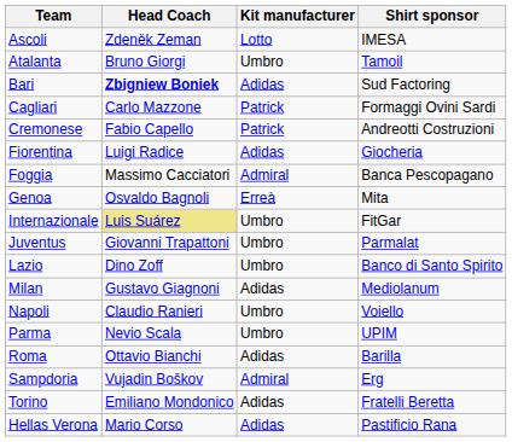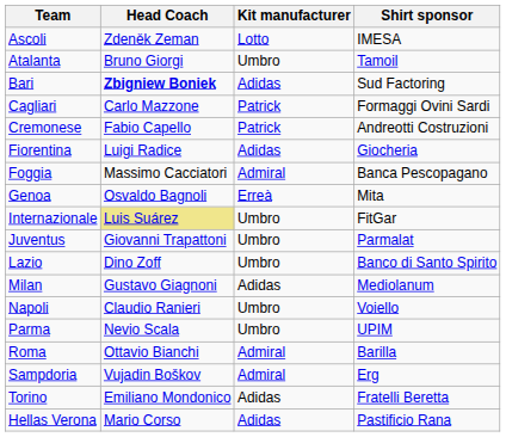 <table class="wikitable sortable">
 <tr>
 <th>Team</th>
 <th>Head Coach</th>
 <th>Kit manufacturer</th>
 <th>Shirt sponsor</th>
 </tr>
 <tr>
 <td><a href='#'>Ascoli</a></td>
 <td> <a href='#'>Zdeněk Zeman</a></td>
 <td><a href='#'>Lotto</a></td>
 <td>IMESA</td>
 </tr>
 <tr>
 <td><a href='#'>Atalanta</a></td>
 <td> <a href='#'>Bruno Giorgi</a></td>
 <td>Umbro</td>
 <td><a href='#'>Tamoil</a></td>
 </tr>
 <tr>
 <td><a href='#'>Bari</a></td>
 <td><strong> <a href='#'>Zbigniew Boniek</a></strong></td>
 <td><a href='#'>Adidas</a></td>
 <td>Sud Factoring</td>
 </tr>
 <tr>
 <td><a href='#'>Cagliari</a></td>
 <td> <a href='#'>Carlo Mazzone</a></td>
 <td><a href='#'>Patrick</a></td>
 <td>Formaggi Ovini Sardi</td>
 </tr>
 <tr>
 <td><a href='#'>Cremonese</a></td>
 <td> <a href='#'>Fabio Capello</a></td>
 <td><a href='#'>Patrick</a></td>
 <td>Andreotti Costruzioni</td>
 </tr>
 <tr>
 <td><a href='#'>Fiorentina</a></td>
 <td> <a href='#'>Luigi Radice</a></td>
 <td><a href='#'>Adidas</a></td>
 <td><a href='#'>Giocheria</a></td>
 </tr>
 <tr>
 <td><a href='#'>Foggia</a></td>
 <td> Massimo Cacciatori</td>
 <td><a href='#'>Admiral</a></td>
 <td>Banca Pescopagano</td>
 </tr>
 <tr>
 <td><a href='#'>Genoa</a></td>
 <td> <a href='#'>Osvaldo Bagnoli</a></td>
 <td><a href='#'>Erreà</a></td>
 <td>Mita</td>
 </tr>
 <tr>
 <td><a href='#'>Internazionale</a></td>
 <td style="background: khaki;"> <a href='#'>Luis Suárez</a></td>
 <td>Umbro</td>
 <td>FitGar</td>
 </tr>
 <tr>
 <td><a href='#'>Juventus</a></td>
 <td> <a href='#'>Giovanni Trapattoni</a></td>
 <td>Umbro</td>
 <td><a href='#'>Parmalat</a></td>
 </tr>
 <tr>
 <td><a href='#'>Lazio</a></td>
 <td> <a href='#'>Dino Zoff</a></td>
 <td>Umbro</td>
 <td><a href='#'>Banco di Santo Spirito</a></td>
 </tr>
 <tr>
 <td><a href='#'>Milan</a></td>
 <td> <a href='#'>Gustavo Giagnoni</a></td>
 <td>Adidas</td>
 <td><a href='#'>Mediolanum</a></td>
 </tr>
 <tr>
 <td><a href='#'>Napoli</a></td>
 <td> <a href='#'>Claudio Ranieri</a></td>
 <td>Umbro</td>
 <td><a href='#'>Voiello</a></td>
 </tr>
 <tr>
 <td><a href='#'>Parma</a></td>
 <td> <a href='#'>Nevio Scala</a></td>
 <td>Umbro</td>
 <td><a href='#'>UPIM</a></td>
 </tr>
 <tr>
 <td><a href='#'>Roma</a></td>
 <td> <a href='#'>Ottavio Bianchi</a></td>
-<td>Adidas</td>
+<td><a href='#'>Admiral</a></td>
 <td><a href='#'>Barilla</a></td>
 </tr>
 <tr>
 <td><a href='#'>Sampdoria</a></td>
 <td> <a href='#'>Vujadin Boškov</a></td>
 <td><a href='#'>Admiral</a></td>
 <td><a href='#'>Erg</a></td>
 </tr>
 <tr>
 <td><a href='#'>Torino</a></td>
 <td> <a href='#'>Emiliano Mondonico</a></td>
 <td>Adidas</td>
 <td><a href='#'>Fratelli Beretta</a></td>
 </tr>
 <tr>
 <td><a href='#'>Hellas Verona</a></td>
 <td> <a href='#'>Mario Corso</a></td>
 <td><a href='#'>Adidas</a></td>
 <td><a href='#'>Pastificio Rana</a></td>
 </tr>
 </table>
